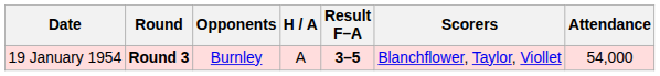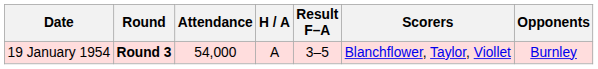 <table class="wikitable" style="text-align:center">
 <tr>
 <th>Date</th>
 <th>Round</th>
-<th>Opponents</th>
+<th>Attendance</th>
 <th>H / A</th>
 <th>Result<br>F–A</th>
 <th>Scorers</th>
-<th>Attendance</th>
+<th>Opponents</th>
 </tr>
 <tr bgcolor="#ffdddd">
 <td>19 January 1954</td>
 <td><strong>Round 3</strong></td>
+<td>54,000</td>
+<td>A</td>
+<td>3–5</td>
+<td><a href='#'>Blanchflower</a>, <a href='#'>Taylor</a>, <a href='#'>Viollet</a></td>
 <td><a href='#'>Burnley</a></td>
-<td>A</td>
-<td><strong>3–5</strong></td>
-<td><a href='#'>Blanchflower</a>, <a href='#'>Taylor</a>, <a href='#'>Viollet</a></td>
-<td>54,000</td>
 </tr>
 </table>
